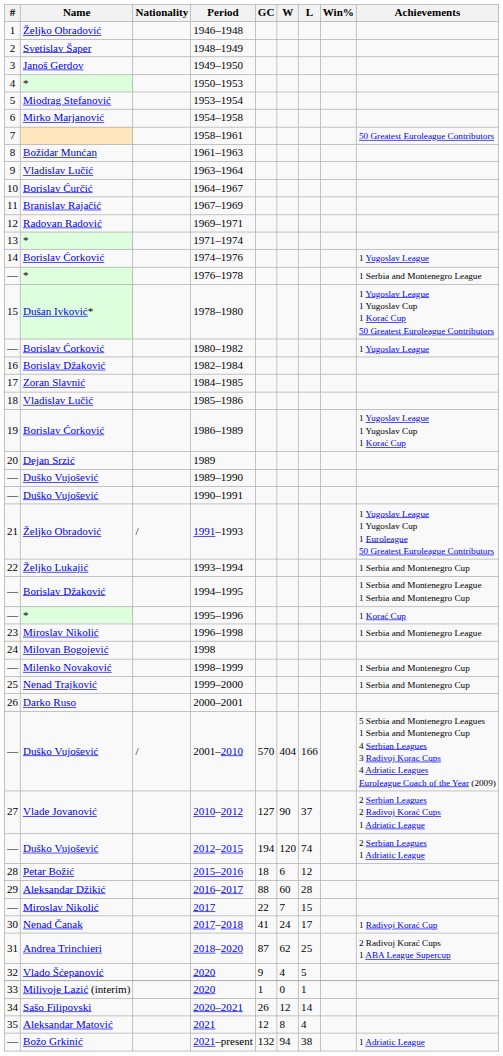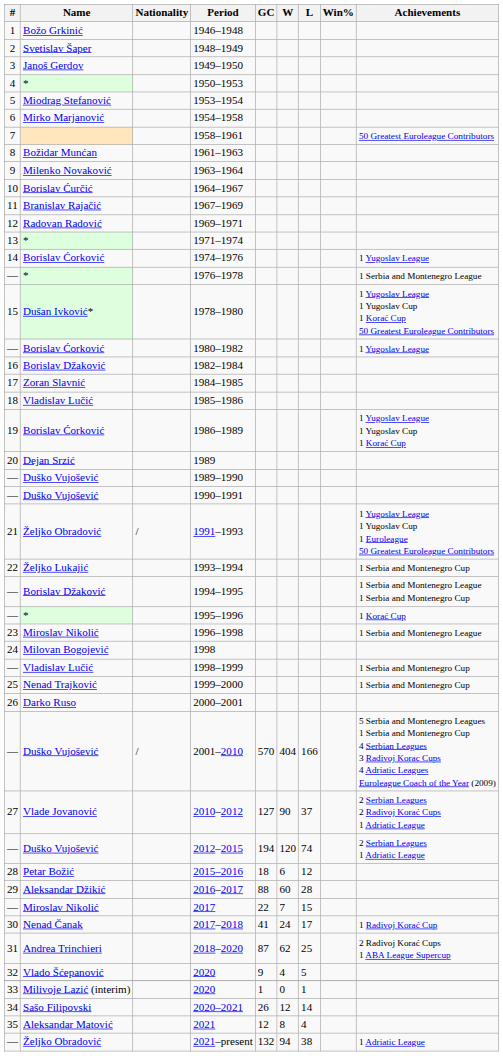 <table class="wikitable sortable">
 <tr>
 <th>#</th>
 <th>Name</th>
 <th>Nationality</th>
 <th>Period</th>
 <th>GC</th>
 <th>W</th>
 <th>L</th>
 <th>Win%</th>
 <th class=unsortable>Achievements</th>
 </tr>
 <tr>
 <td align=center>1</td>
-<td><a href='#'>Željko Obradović</a></td>
+<td><a href='#'>Božo Grkinić</a></td>
 <td></td>
 <td>1946–1948</td>
 <td></td>
 <td></td>
 <td></td>
 <td></td>
 <td></td>
 </tr>
 <tr>
 <td align=center>2</td>
 <td><a href='#'>Svetislav Šaper</a></td>
 <td></td>
 <td>1948–1949</td>
 <td></td>
 <td></td>
 <td></td>
 <td></td>
 <td></td>
 </tr>
 <tr>
 <td align=center>3</td>
 <td><a href='#'>Janoš Gerdov</a></td>
 <td></td>
 <td>1949–1950</td>
 <td></td>
 <td></td>
 <td></td>
 <td></td>
 <td></td>
 </tr>
 <tr>
 <td align=center>4</td>
 <td style="background-color:#ddffdd">*</td>
 <td></td>
 <td>1950–1953</td>
 <td></td>
 <td></td>
 <td></td>
 <td></td>
 <td></td>
 </tr>
 <tr>
 <td align=center>5</td>
 <td><a href='#'>Miodrag Stefanović</a></td>
 <td></td>
 <td>1953–1954</td>
 <td></td>
 <td></td>
 <td></td>
 <td></td>
 <td></td>
 </tr>
 <tr>
 <td align=center>6</td>
 <td><a href='#'>Mirko Marjanović</a></td>
 <td></td>
 <td>1954–1958</td>
 <td></td>
 <td></td>
 <td></td>
 <td></td>
 <td></td>
 </tr>
 <tr>
 <td align=center>7</td>
 <td style="background-color:#FFE6BD"></td>
 <td></td>
 <td>1958–1961</td>
 <td></td>
 <td></td>
 <td></td>
 <td></td>
 <td><small><a href='#'>50 Greatest Euroleague Contributors</a></small></td>
 </tr>
 <tr>
 <td align=center>8</td>
 <td><a href='#'>Božidar Munćan</a></td>
 <td></td>
 <td>1961–1963</td>
 <td></td>
 <td></td>
 <td></td>
 <td></td>
 <td></td>
 </tr>
 <tr>
 <td align=center>9</td>
-<td><a href='#'>Vladislav Lučić</a></td>
+<td><a href='#'>Milenko Novaković</a></td>
 <td></td>
 <td>1963–1964</td>
 <td></td>
 <td></td>
 <td></td>
 <td></td>
 <td></td>
 </tr>
 <tr>
 <td align=center>10</td>
 <td><a href='#'>Borislav Ćurčić</a></td>
 <td></td>
 <td>1964–1967</td>
 <td></td>
 <td></td>
 <td></td>
 <td></td>
 <td></td>
 </tr>
 <tr>
 <td align=center>11</td>
 <td><a href='#'>Branislav Rajačić</a></td>
 <td></td>
 <td>1967–1969</td>
 <td></td>
 <td></td>
 <td></td>
 <td></td>
 <td></td>
 </tr>
 <tr>
 <td align=center>12</td>
 <td><a href='#'>Radovan Radović</a></td>
 <td></td>
 <td>1969–1971</td>
 <td></td>
 <td></td>
 <td></td>
 <td></td>
 <td></td>
 </tr>
 <tr>
 <td align=center>13</td>
 <td style="background-color:#ddffdd">*</td>
 <td></td>
 <td>1971–1974</td>
 <td></td>
 <td></td>
 <td></td>
 <td></td>
 <td></td>
 </tr>
 <tr>
 <td align=center>14</td>
 <td><a href='#'>Borislav Ćorković</a></td>
 <td></td>
 <td>1974–1976</td>
 <td></td>
 <td></td>
 <td></td>
 <td></td>
 <td><small>1 <a href='#'>Yugoslav League</a></small></td>
 </tr>
 <tr>
 <td align=center>—</td>
 <td style="background-color:#ddffdd">*</td>
 <td></td>
 <td>1976–1978</td>
 <td></td>
 <td></td>
 <td></td>
 <td></td>
 <td><small>1 Serbia and Montenegro League</small></td>
 </tr>
 <tr>
 <td align=center>15</td>
 <td style="background-color:#ddffdd"><a href='#'>Dušan Ivković</a>*</td>
 <td></td>
 <td>1978–1980</td>
 <td></td>
 <td></td>
 <td></td>
 <td></td>
 <td><small>1 <a href='#'>Yugoslav League</a><br>1 Yugoslav Cup<br>1 <a href='#'>Korać Cup</a><br><a href='#'>50 Greatest Euroleague Contributors</a></small></td>
 </tr>
 <tr>
 <td align=center>—</td>
 <td><a href='#'>Borislav Ćorković</a></td>
 <td></td>
 <td>1980–1982</td>
 <td></td>
 <td></td>
 <td></td>
 <td></td>
 <td><small>1 <a href='#'>Yugoslav League</a></small></td>
 </tr>
 <tr>
 <td align=center>16</td>
 <td><a href='#'>Borislav Džaković</a></td>
 <td></td>
 <td>1982–1984</td>
 <td></td>
 <td></td>
 <td></td>
 <td></td>
 <td></td>
 </tr>
 <tr>
 <td align=center>17</td>
 <td><a href='#'>Zoran Slavnić</a></td>
 <td></td>
 <td>1984–1985</td>
 <td></td>
 <td></td>
 <td></td>
 <td></td>
 <td></td>
 </tr>
 <tr>
 <td align=center>18</td>
 <td><a href='#'>Vladislav Lučić</a></td>
 <td></td>
 <td>1985–1986</td>
 <td></td>
 <td></td>
 <td></td>
 <td></td>
 <td></td>
 </tr>
 <tr>
 <td align=center>19</td>
 <td><a href='#'>Borislav Ćorković</a></td>
 <td></td>
 <td>1986–1989</td>
 <td></td>
 <td></td>
 <td></td>
 <td></td>
 <td><small>1 <a href='#'>Yugoslav League</a><br>1 Yugoslav Cup<br>1 <a href='#'>Korać Cup</a></small></td>
 </tr>
 <tr>
 <td align=center>20</td>
 <td><a href='#'>Dejan Srzić</a></td>
 <td></td>
 <td>1989</td>
 <td></td>
 <td></td>
 <td></td>
 <td></td>
 <td></td>
 </tr>
 <tr>
 <td align=center>—</td>
 <td><a href='#'>Duško Vujošević</a></td>
 <td></td>
 <td>1989–1990</td>
 <td></td>
 <td></td>
 <td></td>
 <td></td>
 <td></td>
 </tr>
 <tr>
 <td align=center>—</td>
 <td><a href='#'>Duško Vujošević</a></td>
 <td></td>
 <td>1990–1991</td>
 <td></td>
 <td></td>
 <td></td>
 <td></td>
 <td></td>
 </tr>
 <tr>
 <td align=center>21</td>
 <td><a href='#'>Željko Obradović</a></td>
 <td>/<br></td>
 <td><a href='#'>1991</a>–1993</td>
 <td></td>
 <td></td>
 <td></td>
 <td></td>
 <td><small>1 <a href='#'>Yugoslav League</a><br>1 Yugoslav Cup<br>1 <a href='#'>Euroleague</a><br><a href='#'>50 Greatest Euroleague Contributors</a></small></td>
 </tr>
 <tr>
 <td align=center>22</td>
 <td><a href='#'>Željko Lukajić</a></td>
 <td></td>
 <td>1993–1994</td>
 <td></td>
 <td></td>
 <td></td>
 <td></td>
 <td><small>1 Serbia and Montenegro Cup</small></td>
 </tr>
 <tr>
 <td align=center>—</td>
 <td><a href='#'>Borislav Džaković</a></td>
 <td></td>
 <td>1994–1995</td>
 <td></td>
 <td></td>
 <td></td>
 <td></td>
 <td><small>1 Serbia and Montenegro League<br>1 Serbia and Montenegro Cup</small></td>
 </tr>
 <tr>
 <td align=center>—</td>
 <td style="background-color:#ddffdd">*</td>
 <td></td>
 <td>1995–1996</td>
 <td></td>
 <td></td>
 <td></td>
 <td></td>
 <td><small>1 <a href='#'>Korać Cup</a></small></td>
 </tr>
 <tr>
 <td align=center>23</td>
 <td><a href='#'>Miroslav Nikolić</a></td>
 <td></td>
 <td>1996–1998</td>
 <td></td>
 <td></td>
 <td></td>
 <td></td>
 <td><small>1 Serbia and Montenegro League</small></td>
 </tr>
 <tr>
 <td align=center>24</td>
 <td><a href='#'>Milovan Bogojević</a></td>
 <td></td>
 <td>1998</td>
 <td></td>
 <td></td>
 <td></td>
 <td></td>
 <td></td>
 </tr>
 <tr>
 <td align=center>—</td>
-<td><a href='#'>Milenko Novaković</a></td>
+<td><a href='#'>Vladislav Lučić</a></td>
 <td></td>
 <td>1998–1999</td>
 <td></td>
 <td></td>
 <td></td>
 <td></td>
 <td><small>1 Serbia and Montenegro Cup</small></td>
 </tr>
 <tr>
 <td align=center>25</td>
 <td><a href='#'>Nenad Trajković</a></td>
 <td></td>
 <td>1999–2000</td>
 <td></td>
 <td></td>
 <td></td>
 <td></td>
 <td><small>1 Serbia and Montenegro Cup</small></td>
 </tr>
 <tr>
 <td align=center>26</td>
 <td><a href='#'>Darko Ruso</a></td>
 <td></td>
 <td>2000–2001</td>
 <td></td>
 <td></td>
 <td></td>
 <td></td>
 <td></td>
 </tr>
 <tr>
 <td align=center>—</td>
 <td><a href='#'>Duško Vujošević</a></td>
 <td>/<br></td>
 <td>2001–<a href='#'>2010</a></td>
 <td>570</td>
 <td>404</td>
 <td>166</td>
 <td></td>
 <td><small>5 Serbia and Montenegro Leagues<br>1 Serbia and Montenegro Cup<br>4 <a href='#'>Serbian Leagues</a><br>3 <a href='#'>Radivoj Korac Cups</a><br>4 <a href='#'>Adriatic Leagues</a><br><a href='#'>Euroleague Coach of the Year</a> (2009)</small></td>
 </tr>
 <tr>
 <td align=center>27</td>
 <td><a href='#'>Vlade Jovanović</a></td>
 <td></td>
 <td><a href='#'>2010</a>–<a href='#'>2012</a></td>
 <td>127</td>
 <td>90</td>
 <td>37</td>
 <td></td>
 <td><small>2 <a href='#'>Serbian Leagues</a><br>2 <a href='#'>Radivoj Korać Cups</a><br>1 <a href='#'>Adriatic League</a></small></td>
 </tr>
 <tr>
 <td align=center>—</td>
 <td><a href='#'>Duško Vujošević</a></td>
 <td></td>
 <td><a href='#'>2012</a>–<a href='#'>2015</a></td>
 <td>194</td>
 <td>120</td>
 <td>74</td>
 <td></td>
 <td><small>2 <a href='#'>Serbian Leagues</a><br>1 <a href='#'>Adriatic League</a></small></td>
 </tr>
 <tr>
 <td align=center>28</td>
 <td><a href='#'>Petar Božić</a></td>
 <td></td>
 <td><a href='#'>2015–2016</a></td>
 <td>18</td>
 <td>6</td>
 <td>12</td>
 <td></td>
 <td></td>
 </tr>
 <tr>
 <td align=center>29</td>
 <td><a href='#'>Aleksandar Džikić</a></td>
 <td></td>
 <td><a href='#'>2016</a>–<a href='#'>2017</a></td>
 <td>88</td>
 <td>60</td>
 <td>28</td>
 <td></td>
 <td></td>
 </tr>
 <tr>
 <td align=center>—</td>
 <td><a href='#'>Miroslav Nikolić</a></td>
 <td></td>
 <td><a href='#'>2017</a></td>
 <td>22</td>
 <td>7</td>
 <td>15</td>
 <td></td>
 <td></td>
 </tr>
 <tr>
 <td align=center>30</td>
 <td><a href='#'>Nenad Čanak</a></td>
 <td></td>
 <td><a href='#'>2017</a>–<a href='#'>2018</a></td>
 <td>41</td>
 <td>24</td>
 <td>17</td>
 <td></td>
 <td><small>1 <a href='#'>Radivoj Korać Cup</a></small></td>
 </tr>
 <tr>
 <td align=center>31</td>
 <td><a href='#'>Andrea Trinchieri</a></td>
 <td></td>
 <td><a href='#'>2018</a>–<a href='#'>2020</a></td>
 <td>87</td>
 <td>62</td>
 <td>25</td>
 <td></td>
 <td><small>2 Radivoj Korać Cups<br>1 <a href='#'>ABA League Supercup</a></small></td>
 </tr>
 <tr>
 <td align=center>32</td>
 <td><a href='#'>Vlado Šćepanović</a></td>
 <td></td>
 <td><a href='#'>2020</a></td>
 <td>9</td>
 <td>4</td>
 <td>5</td>
 <td></td>
 <td></td>
 </tr>
 <tr style="background:#dcdcdc">
 </tr>
 <tr>
 <td align=center>33</td>
 <td><a href='#'>Milivoje Lazić</a> (interim)</td>
 <td></td>
 <td><a href='#'>2020</a></td>
 <td>1</td>
 <td>0</td>
 <td>1</td>
 <td></td>
 <td></td>
 </tr>
 <tr>
 <td align=center>34</td>
 <td><a href='#'>Sašo Filipovski</a></td>
 <td></td>
 <td><a href='#'>2020–2021</a></td>
 <td>26</td>
 <td>12</td>
 <td>14</td>
 <td></td>
 <td></td>
 </tr>
 <tr>
 <td align=center>35</td>
 <td><a href='#'>Aleksandar Matović</a></td>
 <td></td>
 <td><a href='#'>2021</a></td>
 <td>12</td>
 <td>8</td>
 <td>4</td>
 <td></td>
 <td></td>
 </tr>
 <tr>
 <td align=center>—</td>
-<td><a href='#'>Božo Grkinić</a></td>
+<td><a href='#'>Željko Obradović</a></td>
 <td></td>
 <td><a href='#'>2021</a>–present</td>
 <td>132</td>
 <td>94</td>
 <td>38</td>
 <td></td>
 <td><small>1 <a href='#'>Adriatic League</a></small></td>
 </tr>
 </table>
